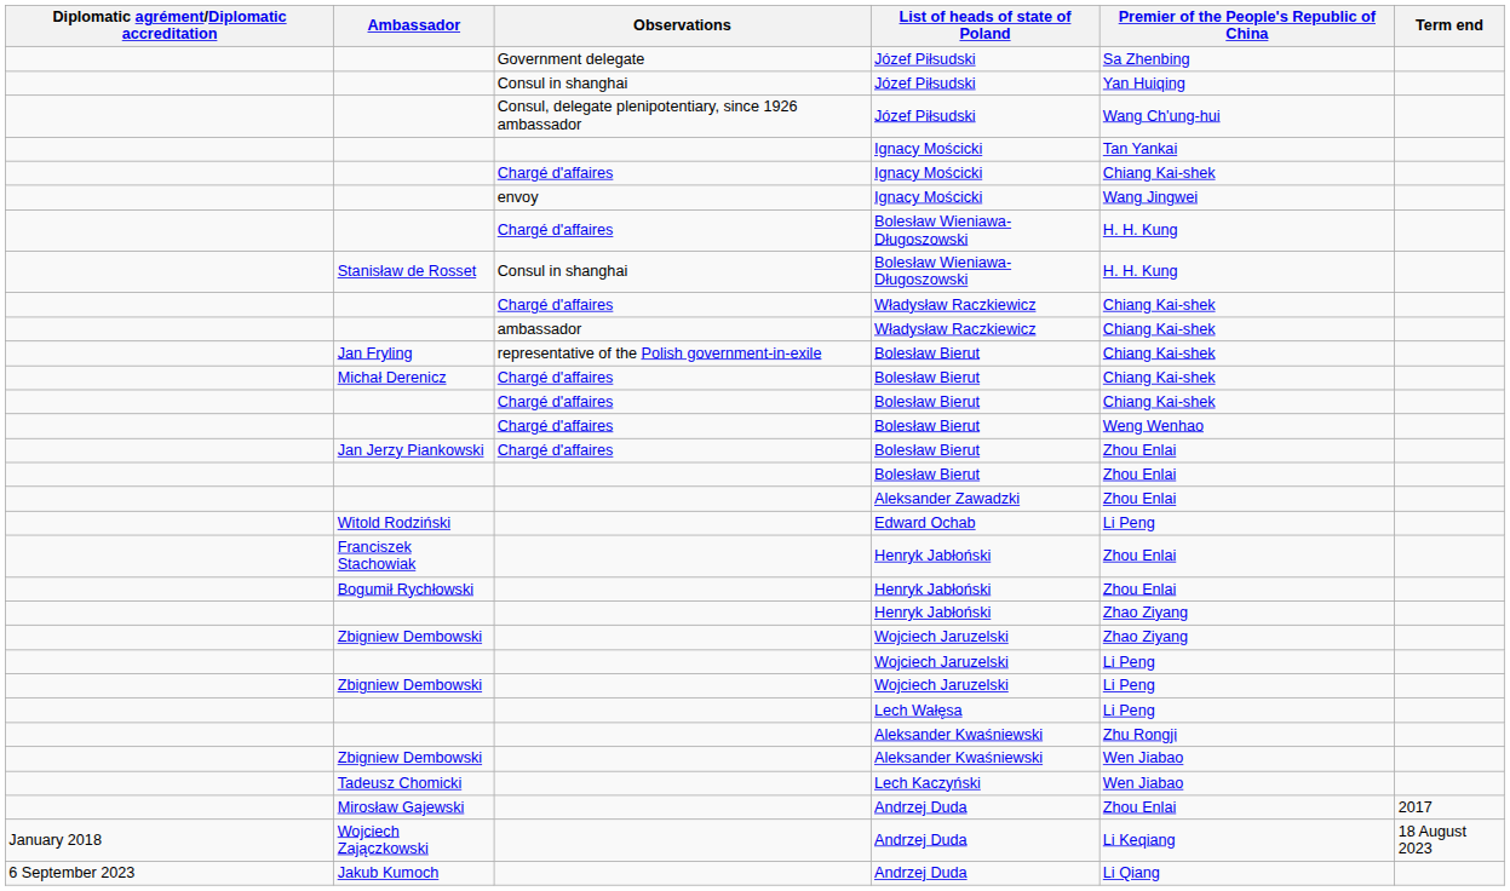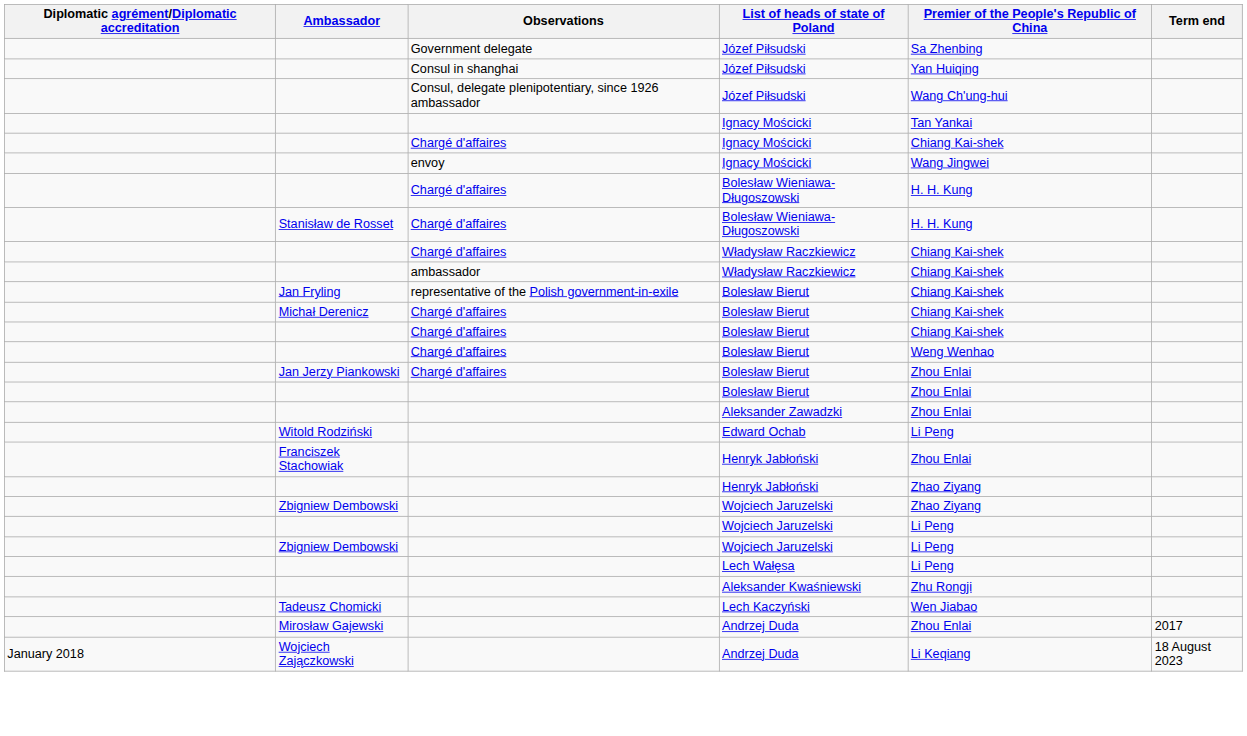 <table class="wikitable sortable">
 <tr>
 <th>Diplomatic <a href='#'>agrément</a>/<a href='#'>Diplomatic accreditation</a></th>
 <th><a href='#'>Ambassador</a></th>
 <th>Observations</th>
 <th><a href='#'>List of heads of state of Poland</a></th>
 <th><a href='#'>Premier of the People's Republic of China</a></th>
 <th>Term end</th>
 </tr>
 <tr>
 <td></td>
 <td></td>
 <td>Government delegate</td>
 <td><a href='#'>Józef Piłsudski</a></td>
 <td><a href='#'>Sa Zhenbing</a></td>
 <td></td>
 </tr>
 <tr>
 <td></td>
 <td></td>
 <td>Consul in shanghai</td>
 <td><a href='#'>Józef Piłsudski</a></td>
 <td><a href='#'>Yan Huiqing</a></td>
 <td></td>
 </tr>
 <tr>
 <td></td>
 <td></td>
 <td>Consul, delegate plenipotentiary, since 1926 ambassador</td>
 <td><a href='#'>Józef Piłsudski</a></td>
 <td><a href='#'>Wang Ch'ung-hui</a></td>
 <td></td>
 </tr>
 <tr>
 <td></td>
 <td></td>
 <td></td>
 <td><a href='#'>Ignacy Mościcki</a></td>
 <td><a href='#'>Tan Yankai</a></td>
 <td></td>
 </tr>
 <tr>
 <td></td>
 <td></td>
 <td><a href='#'>Chargé d'affaires</a></td>
 <td><a href='#'>Ignacy Mościcki</a></td>
 <td><a href='#'>Chiang Kai-shek</a></td>
 <td></td>
 </tr>
 <tr>
 <td></td>
 <td></td>
 <td>envoy</td>
 <td><a href='#'>Ignacy Mościcki</a></td>
 <td><a href='#'>Wang Jingwei</a></td>
 <td></td>
 </tr>
 <tr>
 <td></td>
 <td></td>
 <td><a href='#'>Chargé d'affaires</a></td>
 <td><a href='#'>Bolesław Wieniawa-Długoszowski</a></td>
 <td><a href='#'>H. H. Kung</a></td>
 <td></td>
 </tr>
 <tr>
 <td></td>
 <td><a href='#'>Stanisław de Rosset</a></td>
-<td>Consul in shanghai</td>
+<td><a href='#'>Chargé d'affaires</a></td>
 <td><a href='#'>Bolesław Wieniawa-Długoszowski</a></td>
 <td><a href='#'>H. H. Kung</a></td>
 <td></td>
 </tr>
 <tr>
 <td></td>
 <td></td>
 <td><a href='#'>Chargé d'affaires</a></td>
 <td><a href='#'>Władysław Raczkiewicz</a></td>
 <td><a href='#'>Chiang Kai-shek</a></td>
 <td></td>
 </tr>
 <tr>
 <td></td>
 <td></td>
 <td>ambassador</td>
 <td><a href='#'>Władysław Raczkiewicz</a></td>
 <td><a href='#'>Chiang Kai-shek</a></td>
 <td></td>
 </tr>
 <tr>
 <td></td>
 <td><a href='#'>Jan Fryling</a></td>
 <td>representative of the <a href='#'>Polish government-in-exile</a></td>
 <td><a href='#'>Bolesław Bierut</a></td>
 <td><a href='#'>Chiang Kai-shek</a></td>
 <td></td>
 </tr>
 <tr>
 <td></td>
 <td><a href='#'>Michał Derenicz</a></td>
 <td><a href='#'>Chargé d'affaires</a></td>
 <td><a href='#'>Bolesław Bierut</a></td>
 <td><a href='#'>Chiang Kai-shek</a></td>
 <td></td>
 </tr>
 <tr>
 <td></td>
 <td></td>
 <td><a href='#'>Chargé d'affaires</a></td>
 <td><a href='#'>Bolesław Bierut</a></td>
 <td><a href='#'>Chiang Kai-shek</a></td>
 <td></td>
 </tr>
 <tr>
 <td></td>
 <td></td>
 <td><a href='#'>Chargé d'affaires</a></td>
 <td><a href='#'>Bolesław Bierut</a></td>
 <td><a href='#'>Weng Wenhao</a></td>
 <td></td>
 </tr>
 <tr>
 <td></td>
 <td><a href='#'>Jan Jerzy Piankowski</a></td>
 <td><a href='#'>Chargé d'affaires</a></td>
 <td><a href='#'>Bolesław Bierut</a></td>
 <td><a href='#'>Zhou Enlai</a></td>
 <td></td>
 </tr>
 <tr>
 <td></td>
 <td></td>
 <td></td>
 <td><a href='#'>Bolesław Bierut</a></td>
 <td><a href='#'>Zhou Enlai</a></td>
 <td></td>
 </tr>
 <tr>
 <td></td>
 <td></td>
 <td></td>
 <td><a href='#'>Aleksander Zawadzki</a></td>
 <td><a href='#'>Zhou Enlai</a></td>
 <td></td>
 </tr>
 <tr>
 <td></td>
 <td><a href='#'>Witold Rodziński</a></td>
 <td></td>
 <td><a href='#'>Edward Ochab</a></td>
 <td><a href='#'>Li Peng</a></td>
 <td></td>
 </tr>
 <tr>
 <td></td>
 <td><a href='#'>Franciszek Stachowiak</a></td>
 <td></td>
 <td><a href='#'>Henryk Jabłoński</a></td>
 <td><a href='#'>Zhou Enlai</a></td>
 <td></td>
 </tr>
 <tr>
 <td></td>
-<td><a href='#'>Bogumił Rychłowski</a></td>
-<td></td>
-<td><a href='#'>Henryk Jabłoński</a></td>
-<td><a href='#'>Zhou Enlai</a></td>
-<td></td>
-</tr>
-<tr>
-<td></td>
 <td></td>
 <td></td>
 <td><a href='#'>Henryk Jabłoński</a></td>
 <td><a href='#'>Zhao Ziyang</a></td>
 <td></td>
 </tr>
 <tr>
 <td></td>
 <td><a href='#'>Zbigniew Dembowski</a></td>
 <td></td>
 <td><a href='#'>Wojciech Jaruzelski</a></td>
 <td><a href='#'>Zhao Ziyang</a></td>
 <td></td>
 </tr>
 <tr>
 <td></td>
 <td></td>
 <td></td>
 <td><a href='#'>Wojciech Jaruzelski</a></td>
 <td><a href='#'>Li Peng</a></td>
 <td></td>
 </tr>
 <tr>
 <td></td>
 <td><a href='#'>Zbigniew Dembowski</a></td>
 <td></td>
 <td><a href='#'>Wojciech Jaruzelski</a></td>
 <td><a href='#'>Li Peng</a></td>
 <td></td>
 </tr>
 <tr>
 <td></td>
 <td></td>
 <td></td>
 <td><a href='#'>Lech Wałęsa</a></td>
 <td><a href='#'>Li Peng</a></td>
 <td></td>
 </tr>
 <tr>
 <td></td>
 <td></td>
 <td></td>
 <td><a href='#'>Aleksander Kwaśniewski</a></td>
 <td><a href='#'>Zhu Rongji</a></td>
 <td></td>
 </tr>
 <tr>
 <td></td>
-<td><a href='#'>Zbigniew Dembowski</a></td>
-<td></td>
-<td><a href='#'>Aleksander Kwaśniewski</a></td>
-<td><a href='#'>Wen Jiabao</a></td>
-<td></td>
-</tr>
-<tr>
-<td></td>
 <td><a href='#'>Tadeusz Chomicki</a></td>
 <td></td>
 <td><a href='#'>Lech Kaczyński</a></td>
 <td><a href='#'>Wen Jiabao</a></td>
 <td></td>
 </tr>
 <tr>
 <td></td>
 <td><a href='#'>Mirosław Gajewski</a></td>
 <td></td>
 <td><a href='#'>Andrzej Duda</a></td>
 <td><a href='#'>Zhou Enlai</a></td>
 <td>2017</td>
 </tr>
 <tr>
 <td>January 2018</td>
 <td><a href='#'>Wojciech Zajączkowski</a></td>
 <td></td>
 <td><a href='#'>Andrzej Duda</a></td>
 <td><a href='#'>Li Keqiang</a></td>
 <td>18 August 2023</td>
 </tr>
-<tr>
-<td>6 September 2023</td>
-<td><a href='#'>Jakub Kumoch</a></td>
-<td></td>
-<td><a href='#'>Andrzej Duda</a></td>
-<td><a href='#'>Li Qiang</a></td>
-<td></td>
-</tr>
 </table>
